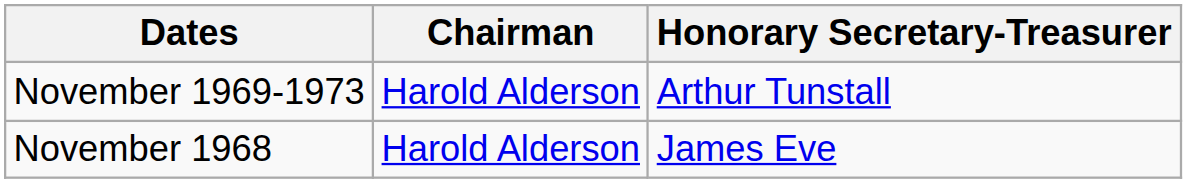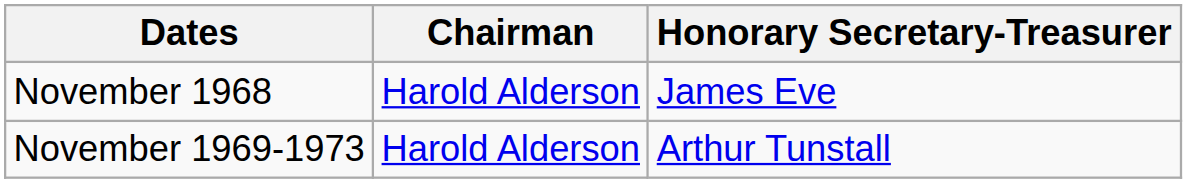 <table class="wikitable">
 <tr>
 <th>Dates</th>
 <th>Chairman</th>
 <th>Honorary Secretary-Treasurer</th>
 </tr>
 <tr>
+<td>November 1968</td>
+<td><a href='#'>Harold Alderson</a></td>
+<td><a href='#'>James Eve</a></td>
+</tr>
+<tr>
 <td>November 1969-1973</td>
 <td><a href='#'>Harold Alderson</a></td>
 <td><a href='#'>Arthur Tunstall</a></td>
 </tr>
-<tr>
-<td>November 1968</td>
-<td><a href='#'>Harold Alderson</a></td>
-<td><a href='#'>James Eve</a></td>
-</tr>
 </table>
